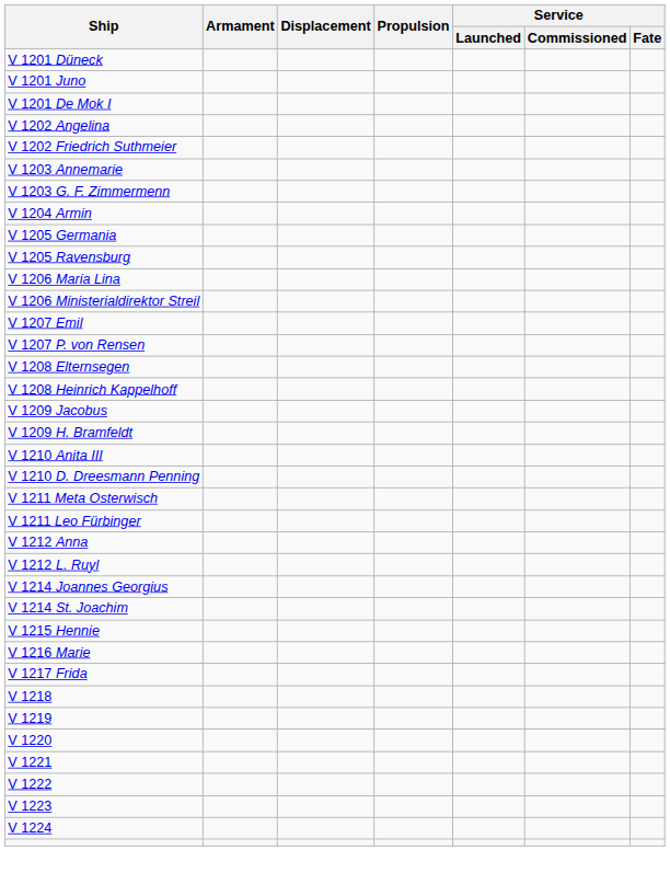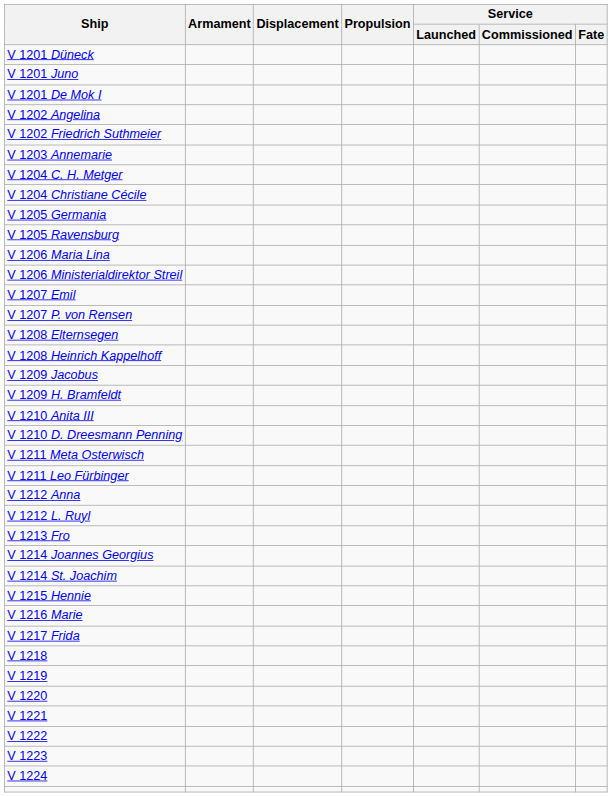 <table class="wikitable">
 <tr>
 <th rowspan="2">Ship</th>
 <th rowspan="2">Armament</th>
 <th rowspan="2">Displacement</th>
 <th rowspan="2">Propulsion</th>
 <th colspan="3">Service</th>
 </tr>
 <tr>
 <th>Launched</th>
 <th>Commissioned</th>
 <th>Fate</th>
 </tr>
 <tr>
 <td><a href='#'>V 1201 <em>Düneck</em></a></td>
 <td></td>
 <td></td>
 <td></td>
 <td></td>
 <td></td>
 <td></td>
 </tr>
 <tr>
 <td><a href='#'>V 1201 <em>Juno</em></a></td>
 <td></td>
 <td></td>
 <td></td>
 <td></td>
 <td></td>
 <td></td>
 </tr>
 <tr>
 <td><a href='#'>V 1201 <em>De Mok I</em></a></td>
 <td></td>
 <td></td>
 <td></td>
 <td></td>
 <td></td>
 <td></td>
 </tr>
 <tr>
 <td><a href='#'>V 1202 <em>Angelina</em></a></td>
 <td></td>
 <td></td>
 <td></td>
 <td></td>
 <td></td>
 <td></td>
 </tr>
 <tr>
 <td><a href='#'>V 1202 <em>Friedrich Suthmeier</em></a></td>
 <td></td>
 <td></td>
 <td></td>
 <td></td>
 <td></td>
 <td></td>
 </tr>
 <tr>
 <td><a href='#'>V 1203 <em>Annemarie</em></a></td>
 <td></td>
 <td></td>
 <td></td>
 <td></td>
 <td></td>
 <td></td>
 </tr>
 <tr>
-<td><a href='#'>V 1203<em> G. F. Zimmermenn</em></a></td>
+<td><a href='#'>V 1204 <em>C. H. Metger</em></a></td>
 <td></td>
 <td></td>
 <td></td>
 <td></td>
 <td></td>
 <td></td>
 </tr>
 <tr>
-<td><a href='#'>V 1204 <em>Armin</em></a></td>
+<td><a href='#'>V 1204 <em>Christiane Cécile</em></a></td>
 <td></td>
 <td></td>
 <td></td>
 <td></td>
 <td></td>
 <td></td>
 </tr>
 <tr>
 <td><a href='#'>V 1205 <em>Germania</em></a></td>
 <td></td>
 <td></td>
 <td></td>
 <td></td>
 <td></td>
 <td></td>
 </tr>
 <tr>
 <td><a href='#'>V 1205 <em>Ravensburg</em></a></td>
 <td></td>
 <td></td>
 <td></td>
 <td></td>
 <td></td>
 <td></td>
 </tr>
 <tr>
 <td><a href='#'>V 1206 <em>Maria Lina</em></a></td>
 <td></td>
 <td></td>
 <td></td>
 <td></td>
 <td></td>
 <td></td>
 </tr>
 <tr>
 <td><a href='#'>V 1206 <em>Ministerialdirektor Streil</em></a></td>
 <td></td>
 <td></td>
 <td></td>
 <td></td>
 <td></td>
 <td></td>
 </tr>
 <tr>
 <td><a href='#'>V 1207 <em>Emil</em></a></td>
 <td></td>
 <td></td>
 <td></td>
 <td></td>
 <td></td>
 <td></td>
 </tr>
 <tr>
 <td><a href='#'>V 1207 <em>P. von Rensen</em></a></td>
 <td></td>
 <td></td>
 <td></td>
 <td></td>
 <td></td>
 <td></td>
 </tr>
 <tr>
 <td><a href='#'>V 1208 <em>Elternsegen</em></a></td>
 <td></td>
 <td></td>
 <td></td>
 <td></td>
 <td></td>
 <td></td>
 </tr>
 <tr>
 <td><a href='#'>V 1208 <em>Heinrich Kappelhoff</em></a></td>
 <td></td>
 <td></td>
 <td></td>
 <td></td>
 <td></td>
 <td></td>
 </tr>
 <tr>
 <td><a href='#'>V 1209 <em>Jacobus</em></a></td>
 <td></td>
 <td></td>
 <td></td>
 <td></td>
 <td></td>
 <td></td>
 </tr>
 <tr>
 <td><a href='#'>V 1209 <em>H. Bramfeldt</em></a></td>
 <td></td>
 <td></td>
 <td></td>
 <td></td>
 <td></td>
 <td></td>
 </tr>
 <tr>
 <td><a href='#'>V 1210 <em>Anita III</em></a></td>
 <td></td>
 <td></td>
 <td></td>
 <td></td>
 <td></td>
 <td></td>
 </tr>
 <tr>
 <td><a href='#'>V 1210 <em>D. Dreesmann Penning</em></a></td>
 <td></td>
 <td></td>
 <td></td>
 <td></td>
 <td></td>
 <td></td>
 </tr>
 <tr>
 <td><a href='#'>V 1211 <em>Meta Osterwisch</em></a></td>
 <td></td>
 <td></td>
 <td></td>
 <td></td>
 <td></td>
 <td></td>
 </tr>
 <tr>
 <td><a href='#'>V 1211 <em>Leo Fürbinger</em></a></td>
 <td></td>
 <td></td>
 <td></td>
 <td></td>
 <td></td>
 <td></td>
 </tr>
 <tr>
 <td><a href='#'>V 1212 <em>Anna</em></a></td>
 <td></td>
 <td></td>
 <td></td>
 <td></td>
 <td></td>
 <td></td>
 </tr>
 <tr>
 <td><a href='#'>V 1212 <em>L. Ruyl</em></a></td>
 <td></td>
 <td></td>
 <td></td>
 <td></td>
 <td></td>
 <td></td>
 </tr>
 <tr>
+<td><a href='#'>V 1213 <em>Fro</em></a></td>
+<td></td>
+<td></td>
+<td></td>
+<td></td>
+<td></td>
+<td></td>
+</tr>
+<tr>
 <td><a href='#'>V 1214 <em>Joannes Georgius</em></a></td>
 <td></td>
 <td></td>
 <td></td>
 <td></td>
 <td></td>
 <td></td>
 </tr>
 <tr>
 <td><a href='#'>V 1214 <em>St. Joachim</em></a></td>
 <td></td>
 <td></td>
 <td></td>
 <td></td>
 <td></td>
 <td></td>
 </tr>
 <tr>
 <td><a href='#'>V 1215 <em>Hennie</em></a></td>
 <td></td>
 <td></td>
 <td></td>
 <td></td>
 <td></td>
 <td></td>
 </tr>
 <tr>
 <td><a href='#'>V 1216 <em>Marie</em></a></td>
 <td></td>
 <td></td>
 <td></td>
 <td></td>
 <td></td>
 <td></td>
 </tr>
 <tr>
 <td><a href='#'>V 1217 <em>Frida</em></a></td>
 <td></td>
 <td></td>
 <td></td>
 <td></td>
 <td></td>
 <td></td>
 </tr>
 <tr>
 <td><a href='#'>V 1218</a></td>
 <td></td>
 <td></td>
 <td></td>
 <td></td>
 <td></td>
 <td></td>
 </tr>
 <tr>
 <td><a href='#'>V 1219</a></td>
 <td></td>
 <td></td>
 <td></td>
 <td></td>
 <td></td>
 <td></td>
 </tr>
 <tr>
 <td><a href='#'>V 1220</a></td>
 <td></td>
 <td></td>
 <td></td>
 <td></td>
 <td></td>
 <td></td>
 </tr>
 <tr>
 <td><a href='#'>V 1221</a></td>
 <td></td>
 <td></td>
 <td></td>
 <td></td>
 <td></td>
 <td></td>
 </tr>
 <tr>
 <td><a href='#'>V 1222</a></td>
 <td></td>
 <td></td>
 <td></td>
 <td></td>
 <td></td>
 <td></td>
 </tr>
 <tr>
 <td><a href='#'>V 1223</a></td>
 <td></td>
 <td></td>
 <td></td>
 <td></td>
 <td></td>
 <td></td>
 </tr>
 <tr>
 <td><a href='#'>V 1224</a></td>
 <td></td>
 <td></td>
 <td></td>
 <td></td>
 <td></td>
 <td></td>
 </tr>
 <tr>
 <td></td>
 <td></td>
 <td></td>
 <td></td>
 <td></td>
 <td></td>
 <td></td>
 </tr>
 </table>
